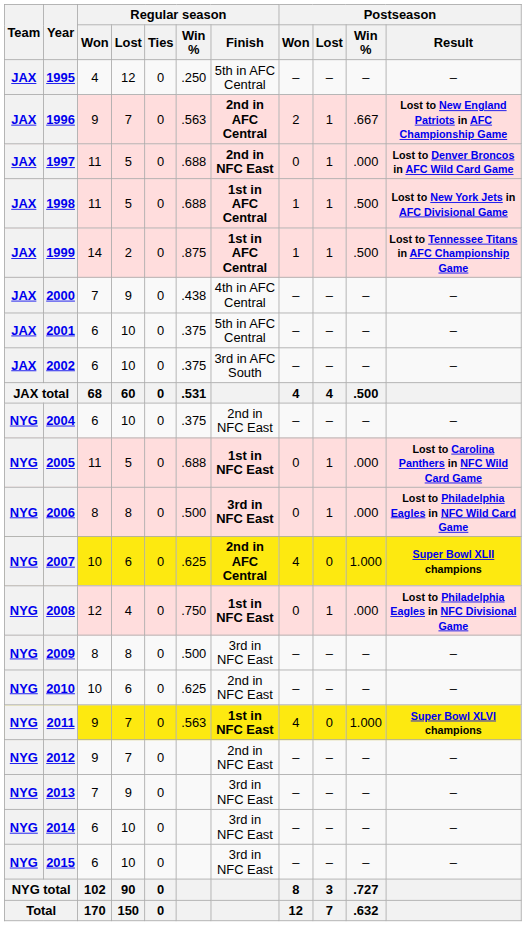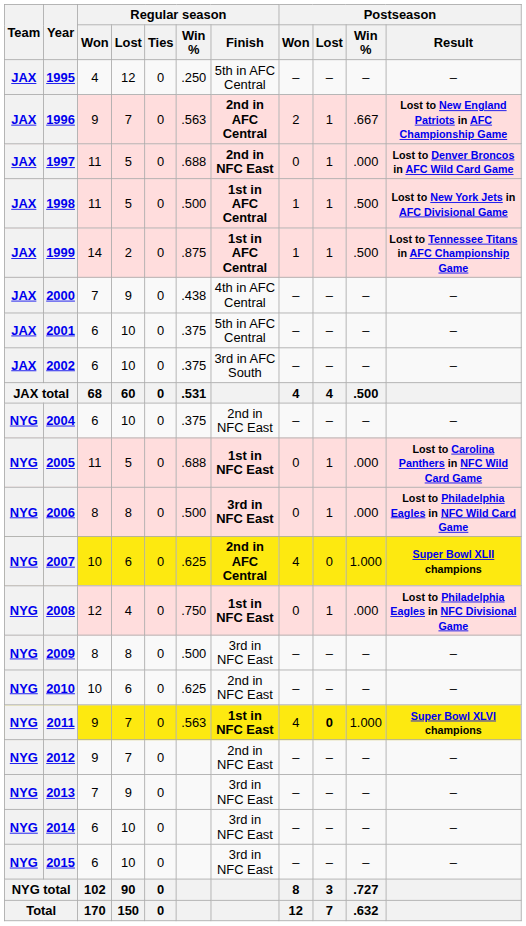 <table class="wikitable" style="font-size: 95%; text-align:center;">
 <tr>
 <th rowspan="2">Team</th>
 <th rowspan="2">Year</th>
 <th colspan="5">Regular season</th>
 <th colspan="4">Postseason</th>
 </tr>
 <tr>
 <th>Won</th>
 <th>Lost</th>
 <th>Ties</th>
 <th>Win %</th>
 <th>Finish</th>
 <th>Won</th>
 <th>Lost</th>
 <th>Win %</th>
 <th>Result</th>
 </tr>
 <tr>
 <th><a href='#'>JAX</a></th>
 <th><a href='#'>1995</a></th>
 <td>4</td>
 <td>12</td>
 <td>0</td>
 <td>.250</td>
 <td>5th in AFC Central</td>
 <td>–</td>
 <td>–</td>
 <td>–</td>
 <td>–</td>
 </tr>
 <tr ! style="background:#fdd;">
 <th><a href='#'>JAX</a></th>
 <th><a href='#'>1996</a></th>
 <td>9</td>
 <td>7</td>
 <td>0</td>
 <td>.563</td>
 <td><strong>2nd in AFC Central</strong></td>
 <td>2</td>
 <td>1</td>
 <td>.667</td>
 <td><small><strong>Lost to <a href='#'>New England Patriots</a> in <a href='#'>AFC Championship Game</a></strong></small></td>
 </tr>
 <tr ! style="background:#fdd;">
 <th><a href='#'>JAX</a></th>
 <th><a href='#'>1997</a></th>
 <td>11</td>
 <td>5</td>
 <td>0</td>
 <td>.688</td>
 <td><strong>2nd in NFC East</strong></td>
 <td>0</td>
 <td>1</td>
 <td>.000</td>
 <td><small><strong>Lost to <a href='#'>Denver Broncos</a> in <a href='#'>AFC Wild Card Game</a></strong></small></td>
 </tr>
 <tr ! style="background:#fdd;">
 <th><a href='#'>JAX</a></th>
 <th><a href='#'>1998</a></th>
 <td>11</td>
 <td>5</td>
 <td>0</td>
-<td>.688</td>
+<td>.500</td>
 <td><strong>1st in AFC Central</strong></td>
 <td>1</td>
 <td>1</td>
 <td>.500</td>
 <td><small><strong>Lost to <a href='#'>New York Jets</a> in <a href='#'>AFC Divisional Game</a></strong></small></td>
 </tr>
 <tr ! style="background:#fdd;">
 <th><a href='#'>JAX</a></th>
 <th><a href='#'>1999</a></th>
 <td>14</td>
 <td>2</td>
 <td>0</td>
 <td>.875</td>
 <td><strong>1st in AFC Central</strong></td>
 <td>1</td>
 <td>1</td>
 <td>.500</td>
 <td><small><strong>Lost to <a href='#'>Tennessee Titans</a> in <a href='#'>AFC Championship Game</a></strong></small></td>
 </tr>
 <tr>
 <th><a href='#'>JAX</a></th>
 <th><a href='#'>2000</a></th>
 <td>7</td>
 <td>9</td>
 <td>0</td>
 <td>.438</td>
 <td>4th in AFC Central</td>
 <td>–</td>
 <td>–</td>
 <td>–</td>
 <td>–</td>
 </tr>
 <tr>
 <th><a href='#'>JAX</a></th>
 <th><a href='#'>2001</a></th>
 <td>6</td>
 <td>10</td>
 <td>0</td>
 <td>.375</td>
 <td>5th in AFC Central</td>
 <td>–</td>
 <td>–</td>
 <td>–</td>
 <td>–</td>
 </tr>
 <tr>
 <th><a href='#'>JAX</a></th>
 <th><a href='#'>2002</a></th>
 <td>6</td>
 <td>10</td>
 <td>0</td>
 <td>.375</td>
 <td>3rd in AFC South</td>
 <td>–</td>
 <td>–</td>
 <td>–</td>
 <td>–</td>
 </tr>
 <tr>
 <th colspan="2">JAX total</th>
 <th>68</th>
 <th>60</th>
 <th>0</th>
 <th>.531</th>
 <th></th>
 <th>4</th>
 <th>4</th>
 <th>.500</th>
 <th></th>
 </tr>
 <tr>
 <th><a href='#'>NYG</a></th>
 <th><a href='#'>2004</a></th>
 <td>6</td>
 <td>10</td>
 <td>0</td>
 <td>.375</td>
 <td>2nd in NFC East</td>
 <td>–</td>
 <td>–</td>
 <td>–</td>
 <td>–</td>
 </tr>
 <tr ! style="background:#fdd;">
 <th><a href='#'>NYG</a></th>
 <th><a href='#'>2005</a></th>
 <td>11</td>
 <td>5</td>
 <td>0</td>
 <td>.688</td>
 <td><strong>1st in NFC East</strong></td>
 <td>0</td>
 <td>1</td>
 <td>.000</td>
 <td><small><strong>Lost to <a href='#'>Carolina Panthers</a> in <a href='#'>NFC Wild Card Game</a></strong></small></td>
 </tr>
 <tr ! style="background:#fdd;">
 <th><a href='#'>NYG</a></th>
 <th><a href='#'>2006</a></th>
 <td>8</td>
 <td>8</td>
 <td>0</td>
 <td>.500</td>
 <td><strong>3rd in NFC East</strong></td>
 <td>0</td>
 <td>1</td>
 <td>.000</td>
 <td><small><strong>Lost to <a href='#'>Philadelphia Eagles</a> in <a href='#'>NFC Wild Card Game</a></strong></small></td>
 </tr>
 <tr style="background:#FDE910;">
 <th><a href='#'>NYG</a></th>
 <th><a href='#'>2007</a></th>
 <td>10</td>
 <td>6</td>
 <td>0</td>
 <td>.625</td>
 <td><strong>2nd in AFC Central</strong></td>
 <td>4</td>
 <td>0</td>
 <td>1.000</td>
 <td><small><strong><a href='#'>Super Bowl XLII</a> champions</strong></small></td>
 </tr>
 <tr ! style="background:#fdd;">
 <th><a href='#'>NYG</a></th>
 <th><a href='#'>2008</a></th>
 <td>12</td>
 <td>4</td>
 <td>0</td>
 <td>.750</td>
 <td><strong>1st in NFC East</strong></td>
 <td>0</td>
 <td>1</td>
 <td>.000</td>
 <td><small><strong>Lost to <a href='#'>Philadelphia Eagles</a> in <a href='#'>NFC Divisional Game</a></strong></small></td>
 </tr>
 <tr>
 <th><a href='#'>NYG</a></th>
 <th><a href='#'>2009</a></th>
 <td>8</td>
 <td>8</td>
 <td>0</td>
 <td>.500</td>
 <td>3rd in NFC East</td>
 <td>–</td>
 <td>–</td>
 <td>–</td>
 <td>–</td>
 </tr>
 <tr>
 <th><a href='#'>NYG</a></th>
 <th><a href='#'>2010</a></th>
 <td>10</td>
 <td>6</td>
 <td>0</td>
 <td>.625</td>
 <td>2nd in NFC East</td>
 <td>–</td>
 <td>–</td>
 <td>–</td>
 <td>–</td>
 </tr>
 <tr style="background:#FDE910;">
 <th><a href='#'>NYG</a></th>
 <th><a href='#'>2011</a></th>
 <td>9</td>
 <td>7</td>
 <td>0</td>
 <td>.563</td>
 <td><strong>1st in NFC East</strong></td>
 <td>4</td>
-<td>0</td>
+<td><strong>0</strong></td>
 <td>1.000</td>
 <td><small><strong><a href='#'>Super Bowl XLVI</a> champions</strong></small></td>
 </tr>
 <tr>
 <th><a href='#'>NYG</a></th>
 <th><a href='#'>2012</a></th>
 <td>9</td>
 <td>7</td>
 <td>0</td>
 <td></td>
 <td>2nd in NFC East</td>
 <td>–</td>
 <td>–</td>
 <td>–</td>
 <td>–</td>
 </tr>
 <tr>
 <th><a href='#'>NYG</a></th>
 <th><a href='#'>2013</a></th>
 <td>7</td>
 <td>9</td>
 <td>0</td>
 <td></td>
 <td>3rd in NFC East</td>
 <td>–</td>
 <td>–</td>
 <td>–</td>
 <td>–</td>
 </tr>
 <tr>
 <th><a href='#'>NYG</a></th>
 <th><a href='#'>2014</a></th>
 <td>6</td>
 <td>10</td>
 <td>0</td>
 <td></td>
 <td>3rd in NFC East</td>
 <td>–</td>
 <td>–</td>
 <td>–</td>
 <td>–</td>
 </tr>
 <tr>
 <th><a href='#'>NYG</a></th>
 <th><a href='#'>2015</a></th>
 <td>6</td>
 <td>10</td>
 <td>0</td>
 <td></td>
 <td>3rd in NFC East</td>
 <td>–</td>
 <td>–</td>
 <td>–</td>
 <td>–</td>
 </tr>
 <tr>
 <th colspan="2">NYG total</th>
 <th>102</th>
 <th>90</th>
 <th>0</th>
 <th></th>
 <th></th>
 <th>8</th>
 <th>3</th>
 <th>.727</th>
 <th></th>
 </tr>
 <tr>
 <th colspan="2">Total</th>
 <th>170</th>
 <th>150</th>
 <th>0</th>
 <th></th>
 <th></th>
 <th>12</th>
 <th>7</th>
 <th>.632</th>
 <th></th>
 </tr>
 </table>
